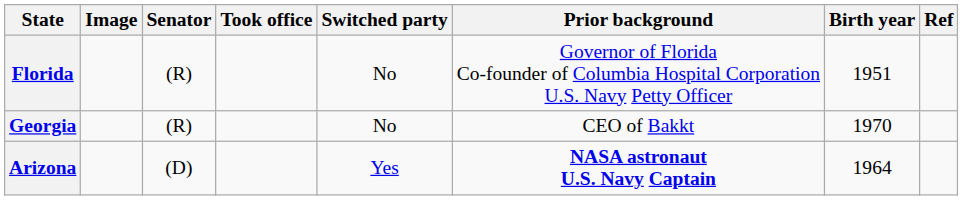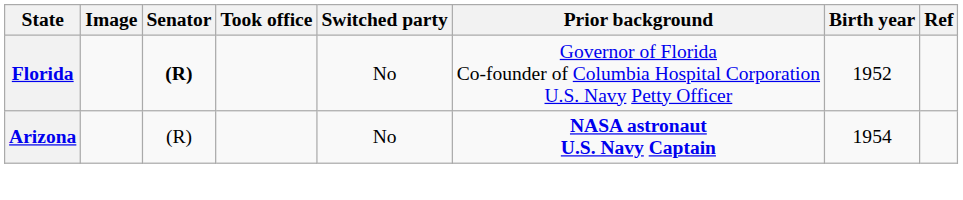 <table class="sortable wikitable" style="text-align:center">
 <tr>
 <th>State</th>
 <th>Image</th>
 <th>Senator</th>
 <th>Took office</th>
 <th>Switched party</th>
 <th>Prior background</th>
 <th>Birth year</th>
 <th>Ref</th>
 </tr>
 <tr>
 <th><a href='#'>Florida</a></th>
 <td></td>
-<td> (R)</td>
+<td><strong> (R)</strong></td>
 <td></td>
 <td>No<br></td>
 <td><a href='#'>Governor of Florida</a><br>Co-founder of <a href='#'>Columbia Hospital Corporation</a><br><a href='#'>U.S. Navy</a> <a href='#'>Petty Officer</a></td>
-<td>1951</td>
-<td></td>
-</tr>
-<tr>
-<th><a href='#'>Georgia</a></th>
-<td></td>
-<td> (R)</td>
-<td></td>
-<td>No<br></td>
-<td>CEO of <a href='#'>Bakkt</a></td>
-<td>1970</td>
+<td>1952</td>
 <td></td>
 </tr>
 <tr>
 <th><a href='#'>Arizona</a></th>
 <td></td>
-<td> (D)</td>
+<td> (R)</td>
 <td></td>
-<td><a href='#'>Yes</a><br></td>
+<td>No<br></td>
 <td><strong><a href='#'>NASA astronaut</a><br><a href='#'>U.S. Navy</a> <a href='#'>Captain</a></strong></td>
-<td>1964</td>
+<td>1954</td>
 <td></td>
 </tr>
 </table>
